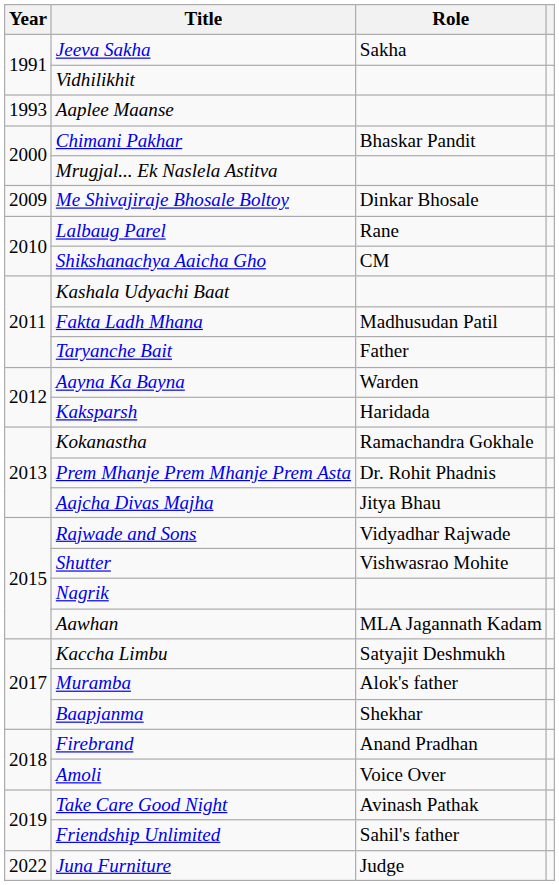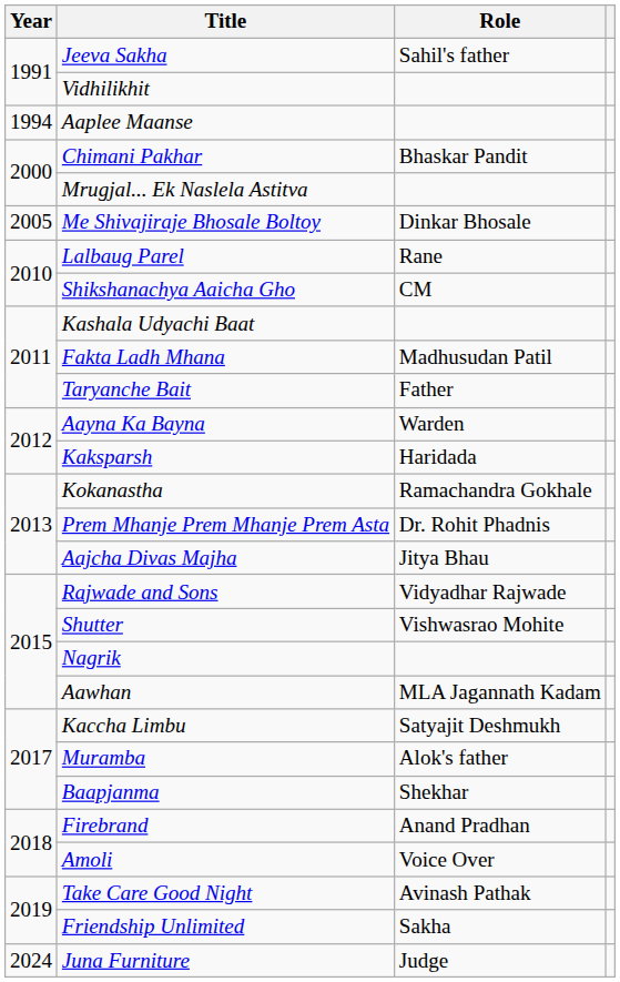 <table class="wikitable plainrowheaders sortable" style="margin-right: 0;">
 <tr>
 <th>Year</th>
 <th>Title</th>
 <th>Role</th>
 <th scope="col" class="unsortable" ></th>
 </tr>
 <tr>
 <td rowspan="2">1991</td>
 <td><em><a href='#'>Jeeva Sakha</a></em></td>
-<td>Sakha</td>
+<td>Sahil's father</td>
 <td></td>
 </tr>
 <tr>
 <td><em>Vidhilikhit</em></td>
 <td></td>
 <td></td>
 </tr>
 <tr>
-<td>1993</td>
+<td>1994</td>
 <td><em>Aaplee Maanse</em></td>
 <td></td>
 <td></td>
 </tr>
 <tr>
 <td rowspan="2">2000</td>
 <td><em><a href='#'>Chimani Pakhar</a></em></td>
 <td>Bhaskar Pandit</td>
 <td></td>
 </tr>
 <tr>
 <td><em>Mrugjal... Ek Naslela Astitva</em></td>
 <td></td>
 </tr>
 <tr>
-<td>2009</td>
+<td>2005</td>
 <td><em><a href='#'>Me Shivajiraje Bhosale Boltoy</a></em></td>
 <td>Dinkar Bhosale</td>
 <td></td>
 </tr>
 <tr>
 <td rowspan="2">2010</td>
 <td><em><a href='#'>Lalbaug Parel</a></em></td>
 <td>Rane</td>
 <td></td>
 </tr>
 <tr>
 <td><em><a href='#'>Shikshanachya Aaicha Gho</a></em></td>
 <td>CM</td>
 <td></td>
 </tr>
 <tr>
 <td rowspan="3">2011</td>
 <td><em>Kashala Udyachi Baat</em></td>
 <td></td>
 <td></td>
 </tr>
 <tr>
 <td><em><a href='#'>Fakta Ladh Mhana</a></em></td>
 <td>Madhusudan Patil</td>
 <td></td>
 </tr>
 <tr>
 <td><em><a href='#'>Taryanche Bait</a></em></td>
 <td>Father</td>
 <td></td>
 </tr>
 <tr>
 <td rowspan="2">2012</td>
 <td><em><a href='#'>Aayna Ka Bayna</a></em></td>
 <td>Warden</td>
 <td></td>
 </tr>
 <tr>
 <td><em><a href='#'>Kaksparsh</a></em></td>
 <td>Haridada</td>
 <td></td>
 </tr>
 <tr>
 <td rowspan="3">2013</td>
 <td><em>Kokanastha</em></td>
 <td>Ramachandra Gokhale</td>
 <td></td>
 </tr>
 <tr>
 <td><em><a href='#'>Prem Mhanje Prem Mhanje Prem Asta</a></em></td>
 <td>Dr. Rohit Phadnis</td>
 <td></td>
 </tr>
 <tr>
 <td><em><a href='#'>Aajcha Divas Majha</a></em></td>
 <td>Jitya Bhau</td>
 <td></td>
 </tr>
 <tr>
 <td rowspan="4">2015</td>
 <td><em><a href='#'>Rajwade and Sons</a></em></td>
 <td>Vidyadhar Rajwade</td>
 <td></td>
 </tr>
 <tr>
 <td><em><a href='#'>Shutter</a></em></td>
 <td>Vishwasrao Mohite</td>
 <td></td>
 </tr>
 <tr>
 <td><em><a href='#'>Nagrik</a></em></td>
 <td></td>
 <td></td>
 </tr>
 <tr>
 <td><em>Aawhan</em></td>
 <td>MLA Jagannath Kadam</td>
 <td></td>
 </tr>
 <tr>
 <td rowspan="3">2017</td>
 <td><em>Kaccha Limbu</em></td>
 <td>Satyajit Deshmukh</td>
 <td></td>
 </tr>
 <tr>
 <td><em><a href='#'>Muramba</a></em></td>
 <td>Alok's father</td>
 <td></td>
 </tr>
 <tr>
 <td><em><a href='#'>Baapjanma</a></em></td>
 <td>Shekhar</td>
 <td></td>
 </tr>
 <tr>
 <td rowspan="2">2018</td>
 <td><em><a href='#'>Firebrand</a></em></td>
 <td>Anand Pradhan</td>
 <td></td>
 </tr>
 <tr>
 <td><em><a href='#'>Amoli</a></em></td>
 <td>Voice Over</td>
 <td></td>
 </tr>
 <tr>
 <td rowspan="2">2019</td>
 <td><em><a href='#'>Take Care Good Night</a></em></td>
 <td>Avinash Pathak</td>
 <td></td>
 </tr>
 <tr>
 <td><em><a href='#'>Friendship Unlimited</a></em></td>
-<td>Sahil's father</td>
+<td>Sakha</td>
 <td></td>
 </tr>
 <tr>
-<td>2022</td>
+<td>2024</td>
 <td><em><a href='#'>Juna Furniture</a></em></td>
 <td>Judge</td>
 <td></td>
 </tr>
 </table>
